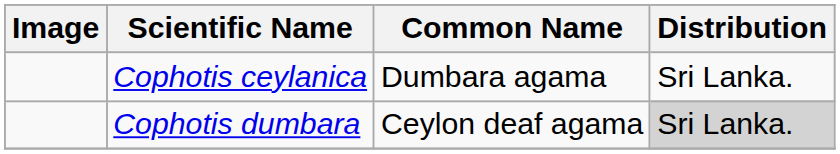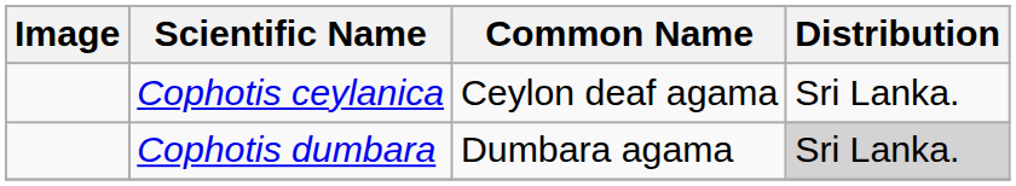 <table class="wikitable">
 <tr>
 <th>Image</th>
 <th>Scientific Name</th>
 <th>Common Name</th>
 <th>Distribution</th>
 </tr>
 <tr>
 <td></td>
 <td><em><a href='#'>Cophotis ceylanica</a></em> </td>
-<td>Dumbara agama</td>
+<td>Ceylon deaf agama</td>
 <td>Sri Lanka.</td>
 </tr>
 <tr>
 <td></td>
 <td><em><a href='#'>Cophotis dumbara</a></em> </td>
-<td>Ceylon deaf agama</td>
+<td>Dumbara agama</td>
 <td style="background: lightgrey;">Sri Lanka.</td>
 </tr>
 <tr>
 </tr>
 </table>
